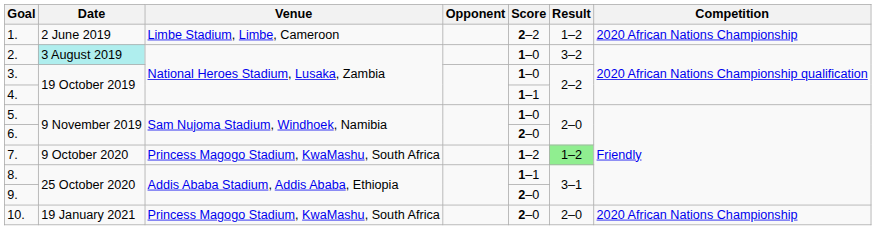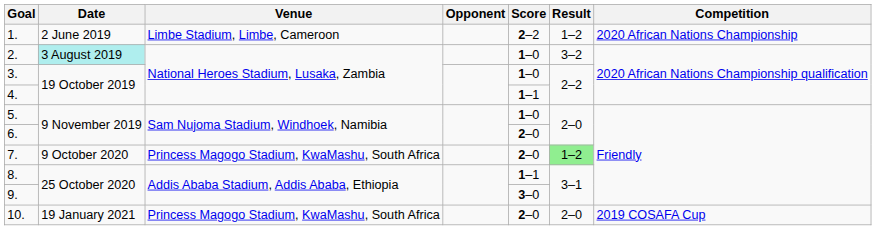 <table class="wikitable plainrowheaders sortable">
 <tr>
 <th>Goal</th>
 <th>Date</th>
 <th>Venue</th>
 <th>Opponent</th>
 <th>Score</th>
 <th>Result</th>
 <th>Competition</th>
 </tr>
 <tr>
 <td>1.</td>
 <td>2 June 2019</td>
 <td><a href='#'>Limbe Stadium</a>, <a href='#'>Limbe</a>, Cameroon</td>
 <td></td>
 <td align=center><strong>2</strong>–2</td>
 <td align=center>1–2</td>
 <td><a href='#'>2020 African Nations Championship</a></td>
 </tr>
 <tr>
 <td>2.</td>
 <td style="background: paleturquoise;">3 August 2019</td>
 <td rowspan=3><a href='#'>National Heroes Stadium</a>, <a href='#'>Lusaka</a>, Zambia</td>
 <td></td>
 <td align=center><strong>1</strong>–0</td>
 <td align=center>3–2</td>
 <td rowspan=3><a href='#'>2020 African Nations Championship qualification</a></td>
 </tr>
 <tr>
 <td>3.</td>
 <td rowspan=2>19 October 2019</td>
 <td rowspan=2></td>
 <td align=center><strong>1</strong>–0</td>
 <td rowspan=2 align=center>2–2</td>
 </tr>
 <tr>
 <td>4.</td>
 <td align=center><strong>1</strong>–1</td>
 </tr>
 <tr>
 <td>5.</td>
 <td rowspan="2">9 November 2019</td>
 <td rowspan="2"><a href='#'>Sam Nujoma Stadium</a>, <a href='#'>Windhoek</a>, Namibia</td>
 <td rowspan="2"></td>
 <td align=center><strong>1</strong>–0</td>
 <td rowspan="2" style="text-align:center">2–0</td>
 <td rowspan="5"><a href='#'>Friendly</a></td>
 </tr>
 <tr>
 <td>6.</td>
 <td align=center><strong>2</strong>–0</td>
 </tr>
 <tr>
 <td>7.</td>
 <td>9 October 2020</td>
 <td><a href='#'>Princess Magogo Stadium</a>, <a href='#'>KwaMashu</a>, South Africa</td>
 <td></td>
-<td align=center><strong>1</strong>–2</td>
+<td align=center><strong>2</strong>–0</td>
 <td align=center style="background: lightgreen;">1–2</td>
 </tr>
 <tr>
 <td>8.</td>
 <td rowspan="2">25 October 2020</td>
 <td rowspan="2"><a href='#'>Addis Ababa Stadium</a>, <a href='#'>Addis Ababa</a>, Ethiopia</td>
 <td rowspan="2"></td>
 <td align=center><strong>1</strong>–1</td>
 <td rowspan="2" style="text-align:center">3–1</td>
 </tr>
 <tr>
 <td>9.</td>
-<td align=center><strong>2</strong>–0</td>
+<td align=center><strong>3</strong>–0</td>
 </tr>
 <tr>
 <td>10.</td>
 <td>19 January 2021</td>
 <td><a href='#'>Princess Magogo Stadium</a>, <a href='#'>KwaMashu</a>, South Africa</td>
 <td></td>
 <td align=center><strong>2</strong>–0</td>
 <td align=center>2–0</td>
-<td><a href='#'>2020 African Nations Championship</a></td>
+<td><a href='#'>2019 COSAFA Cup</a></td>
 </tr>
 </table>
